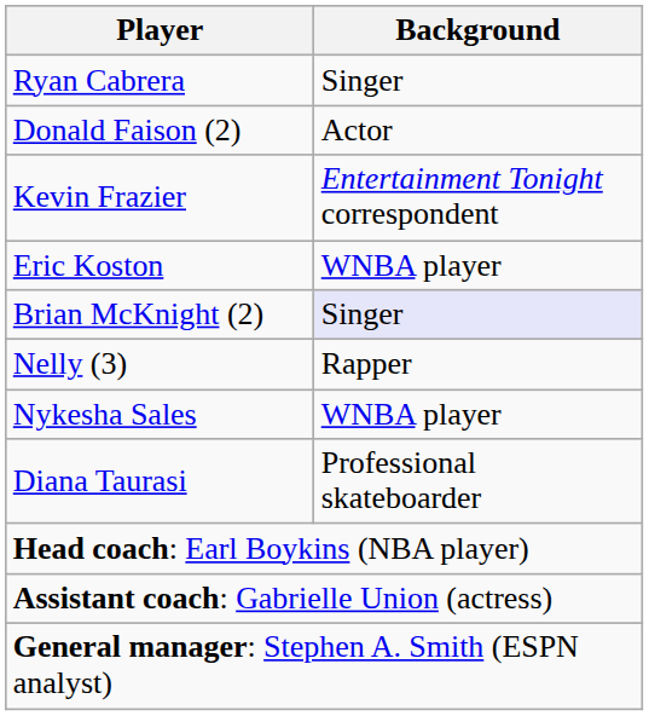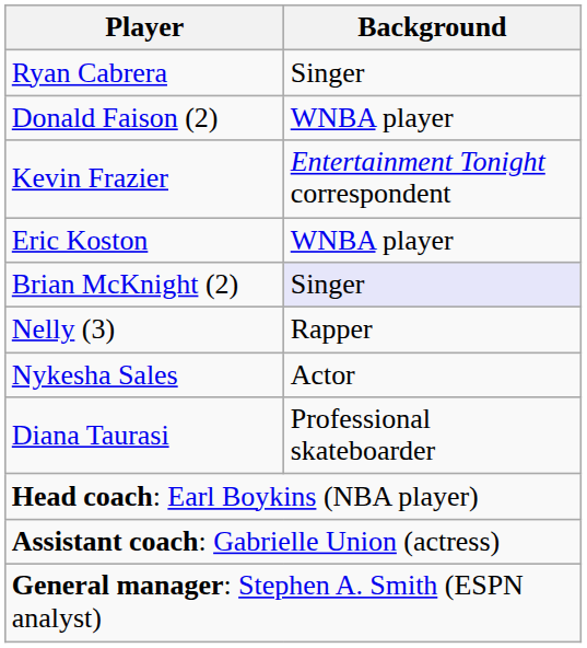 <table class="wikitable">
 <tr>
 <th width=150>Player</th>
 <th width=160>Background</th>
 </tr>
 <tr>
 <td><a href='#'>Ryan Cabrera</a></td>
 <td>Singer</td>
 </tr>
 <tr>
 <td><a href='#'>Donald Faison</a> (2)</td>
-<td>Actor</td>
+<td><a href='#'>WNBA</a> player</td>
 </tr>
 <tr>
 <td><a href='#'>Kevin Frazier</a></td>
 <td><em><a href='#'>Entertainment Tonight</a></em> correspondent</td>
 </tr>
 <tr>
 <td><a href='#'>Eric Koston</a></td>
 <td><a href='#'>WNBA</a> player</td>
 </tr>
 <tr>
 <td><a href='#'>Brian McKnight</a> (2)</td>
 <td style="background: lavender;">Singer</td>
 </tr>
 <tr>
 <td><a href='#'>Nelly</a> (3)</td>
 <td>Rapper</td>
 </tr>
 <tr>
 <td><a href='#'>Nykesha Sales</a></td>
-<td><a href='#'>WNBA</a> player</td>
+<td>Actor</td>
 </tr>
 <tr>
 <td><a href='#'>Diana Taurasi</a></td>
 <td>Professional skateboarder</td>
 </tr>
 <tr>
 <td colspan="3"><strong>Head coach</strong>: <a href='#'>Earl Boykins</a> (NBA player)</td>
 </tr>
 <tr>
 <td colspan="3"><strong>Assistant coach</strong>: <a href='#'>Gabrielle Union</a> (actress)</td>
 </tr>
 <tr>
 <td colspan="3"><strong>General manager</strong>: <a href='#'>Stephen A. Smith</a> (ESPN analyst)</td>
 </tr>
 </table>
